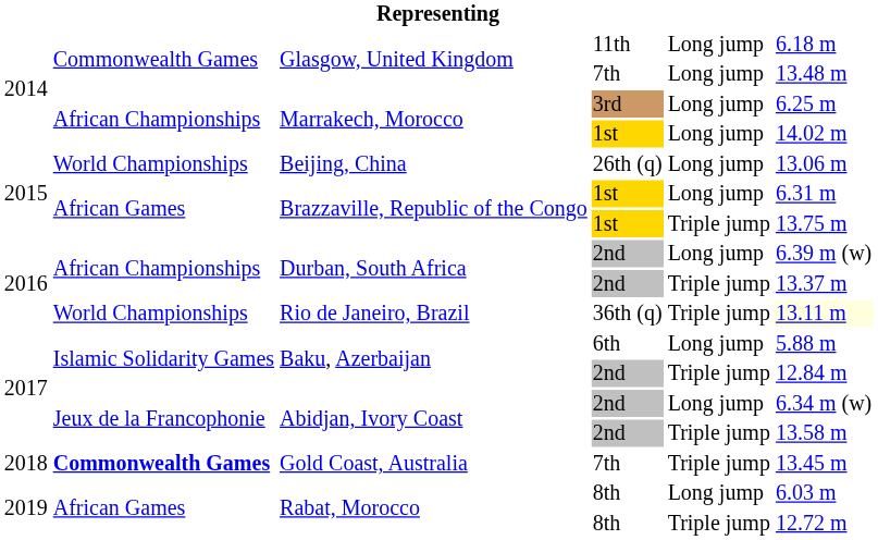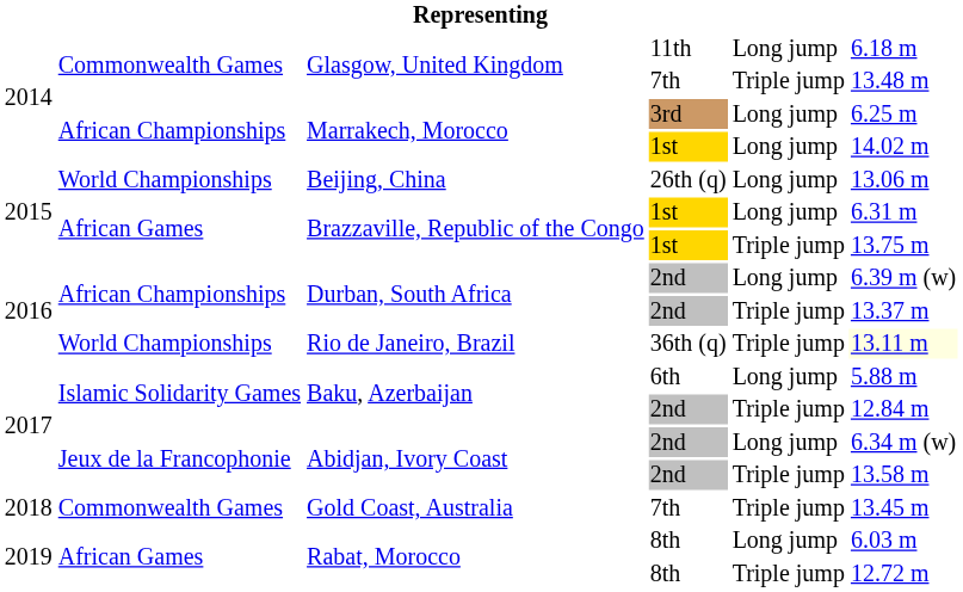 <table>
 <tr>
 <th colspan="6">Representing </th>
 </tr>
 <tr>
 <td rowspan=4>2014</td>
 <td rowspan=2><a href='#'>Commonwealth Games</a></td>
 <td rowspan=2><a href='#'>Glasgow, United Kingdom</a></td>
 <td>11th</td>
 <td>Long jump</td>
 <td><a href='#'>6.18 m</a></td>
 </tr>
 <tr>
 <td>7th</td>
-<td>Long jump</td>
+<td>Triple jump</td>
 <td><a href='#'>13.48 m</a></td>
 </tr>
 <tr>
 <td rowspan=2><a href='#'>African Championships</a></td>
 <td rowspan=2><a href='#'>Marrakech, Morocco</a></td>
 <td bgcolor=cc9966>3rd</td>
 <td>Long jump</td>
 <td><a href='#'>6.25 m</a></td>
 </tr>
 <tr>
 <td bgcolor=gold>1st</td>
 <td>Long jump</td>
 <td><a href='#'>14.02 m</a></td>
 </tr>
 <tr>
 <td rowspan=3>2015</td>
 <td><a href='#'>World Championships</a></td>
 <td><a href='#'>Beijing, China</a></td>
 <td>26th (q)</td>
 <td>Long jump</td>
 <td><a href='#'>13.06 m</a></td>
 </tr>
 <tr>
 <td rowspan=2><a href='#'>African Games</a></td>
 <td rowspan=2><a href='#'>Brazzaville, Republic of the Congo</a></td>
 <td bgcolor=gold>1st</td>
 <td>Long jump</td>
 <td><a href='#'>6.31 m</a></td>
 </tr>
 <tr>
 <td bgcolor=gold>1st</td>
 <td>Triple jump</td>
 <td><a href='#'>13.75 m</a></td>
 </tr>
 <tr>
 <td rowspan=3>2016</td>
 <td rowspan=2><a href='#'>African Championships</a></td>
 <td rowspan=2><a href='#'>Durban, South Africa</a></td>
 <td bgcolor=silver>2nd</td>
 <td>Long jump</td>
 <td><a href='#'>6.39 m</a> (w)</td>
 </tr>
 <tr>
 <td bgcolor=silver>2nd</td>
 <td>Triple jump</td>
 <td><a href='#'>13.37 m</a></td>
 </tr>
 <tr>
 <td><a href='#'>World Championships</a></td>
 <td><a href='#'>Rio de Janeiro, Brazil</a></td>
 <td>36th (q)</td>
 <td>Triple jump</td>
 <td style="background: lightyellow;"><a href='#'>13.11 m</a></td>
 </tr>
 <tr>
 <td rowspan=4>2017</td>
 <td rowspan=2><a href='#'>Islamic Solidarity Games</a></td>
 <td rowspan=2><a href='#'>Baku</a>, <a href='#'>Azerbaijan</a></td>
 <td>6th</td>
 <td>Long jump</td>
 <td><a href='#'>5.88 m</a></td>
 </tr>
 <tr>
 <td bgcolor=silver>2nd</td>
 <td>Triple jump</td>
 <td><a href='#'>12.84 m</a></td>
 </tr>
 <tr>
 <td rowspan=2><a href='#'>Jeux de la Francophonie</a></td>
 <td rowspan=2><a href='#'>Abidjan, Ivory Coast</a></td>
 <td bgcolor=silver>2nd</td>
 <td>Long jump</td>
 <td><a href='#'>6.34 m</a> (w)</td>
 </tr>
 <tr>
 <td bgcolor=silver>2nd</td>
 <td>Triple jump</td>
 <td><a href='#'>13.58 m</a></td>
 </tr>
 <tr>
 <td>2018</td>
-<td><strong><a href='#'>Commonwealth Games</a></strong></td>
+<td><a href='#'>Commonwealth Games</a></td>
 <td><a href='#'>Gold Coast, Australia</a></td>
 <td>7th</td>
 <td>Triple jump</td>
 <td><a href='#'>13.45 m</a></td>
 </tr>
 <tr>
 <td rowspan=2>2019</td>
 <td rowspan=2><a href='#'>African Games</a></td>
 <td rowspan=2><a href='#'>Rabat, Morocco</a></td>
 <td>8th</td>
 <td>Long jump</td>
 <td><a href='#'>6.03 m</a></td>
 </tr>
 <tr>
 <td>8th</td>
 <td>Triple jump</td>
 <td><a href='#'>12.72 m</a></td>
 </tr>
 </table>
